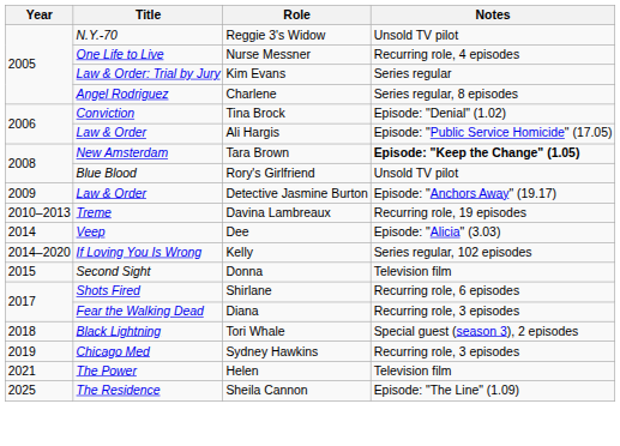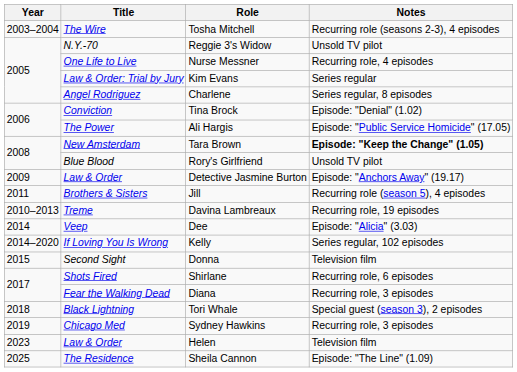 <table class="wikitable sortable">
 <tr>
 <th>Year</th>
 <th>Title</th>
 <th>Role</th>
 <th class="unsortable">Notes</th>
+</tr>
+<tr>
+<td>2003–2004</td>
+<td><em><a href='#'>The Wire</a></em></td>
+<td>Tosha Mitchell</td>
+<td>Recurring role (seasons 2-3), 4 episodes</td>
 </tr>
 <tr>
 <td rowspan=4>2005</td>
 <td><em>N.Y.-70</em></td>
 <td>Reggie 3's Widow</td>
 <td>Unsold TV pilot</td>
 </tr>
 <tr>
 <td><em><a href='#'>One Life to Live</a></em></td>
 <td>Nurse Messner</td>
 <td>Recurring role, 4 episodes</td>
 </tr>
 <tr>
 <td><em><a href='#'>Law & Order: Trial by Jury</a></em></td>
 <td>Kim Evans</td>
 <td>Series regular</td>
 </tr>
 <tr>
 <td><em><a href='#'>Angel Rodriguez</a></em></td>
 <td>Charlene</td>
 <td>Series regular, 8 episodes</td>
 </tr>
 <tr>
 <td rowspan=2>2006</td>
 <td><em><a href='#'>Conviction</a></em></td>
 <td>Tina Brock</td>
 <td>Episode: "Denial" (1.02)</td>
 </tr>
 <tr>
-<td><em><a href='#'>Law & Order</a></em></td>
+<td><em><a href='#'>The Power</a></em></td>
 <td>Ali Hargis</td>
 <td>Episode: "<a href='#'>Public Service Homicide</a>" (17.05)</td>
 </tr>
 <tr>
 <td rowspan=2>2008</td>
 <td><em><a href='#'>New Amsterdam</a></em></td>
 <td>Tara Brown</td>
 <td><strong>Episode: "Keep the Change" (1.05)</strong></td>
 </tr>
 <tr>
 <td><em>Blue Blood</em></td>
 <td>Rory's Girlfriend</td>
 <td>Unsold TV pilot</td>
 </tr>
 <tr>
 <td>2009</td>
 <td><em><a href='#'>Law & Order</a></em></td>
 <td>Detective Jasmine Burton</td>
 <td>Episode: "<a href='#'>Anchors Away</a>" (19.17)</td>
+</tr>
+<tr>
+<td>2011</td>
+<td><em><a href='#'>Brothers & Sisters</a></em></td>
+<td>Jill</td>
+<td>Recurring role (<a href='#'>season 5</a>), 4 episodes</td>
 </tr>
 <tr>
 <td>2010–2013</td>
 <td><em><a href='#'>Treme</a></em></td>
 <td>Davina Lambreaux</td>
 <td>Recurring role, 19 episodes</td>
 </tr>
 <tr>
 <td>2014</td>
 <td><em><a href='#'>Veep</a></em></td>
 <td>Dee</td>
 <td>Episode: "<a href='#'>Alicia</a>" (3.03)</td>
 </tr>
 <tr>
 <td>2014–2020</td>
 <td><em><a href='#'>If Loving You Is Wrong</a></em></td>
 <td>Kelly</td>
 <td>Series regular, 102 episodes</td>
 </tr>
 <tr>
 <td>2015</td>
 <td><em>Second Sight</em></td>
 <td>Donna</td>
 <td>Television film</td>
 </tr>
 <tr>
 <td rowspan=2>2017</td>
 <td><em><a href='#'>Shots Fired</a></em></td>
 <td>Shirlane</td>
 <td>Recurring role, 6 episodes</td>
 </tr>
 <tr>
 <td><em><a href='#'>Fear the Walking Dead</a></em></td>
 <td>Diana</td>
 <td>Recurring role, 3 episodes</td>
 </tr>
 <tr>
 <td>2018</td>
 <td><em><a href='#'>Black Lightning</a></em></td>
 <td>Tori Whale</td>
 <td>Special guest (<a href='#'>season 3</a>), 2 episodes</td>
 </tr>
 <tr>
 <td>2019</td>
 <td><em><a href='#'>Chicago Med</a></em></td>
 <td>Sydney Hawkins</td>
 <td>Recurring role, 3 episodes</td>
 </tr>
 <tr>
-<td>2021</td>
-<td><em><a href='#'>The Power</a></em></td>
+<td>2023</td>
+<td><em><a href='#'>Law & Order</a></em></td>
 <td>Helen</td>
 <td>Television film</td>
 </tr>
 <tr>
 <td>2025</td>
 <td><em><a href='#'>The Residence</a></em></td>
 <td>Sheila Cannon</td>
 <td>Episode: "The Line" (1.09)</td>
 </tr>
 </table>
